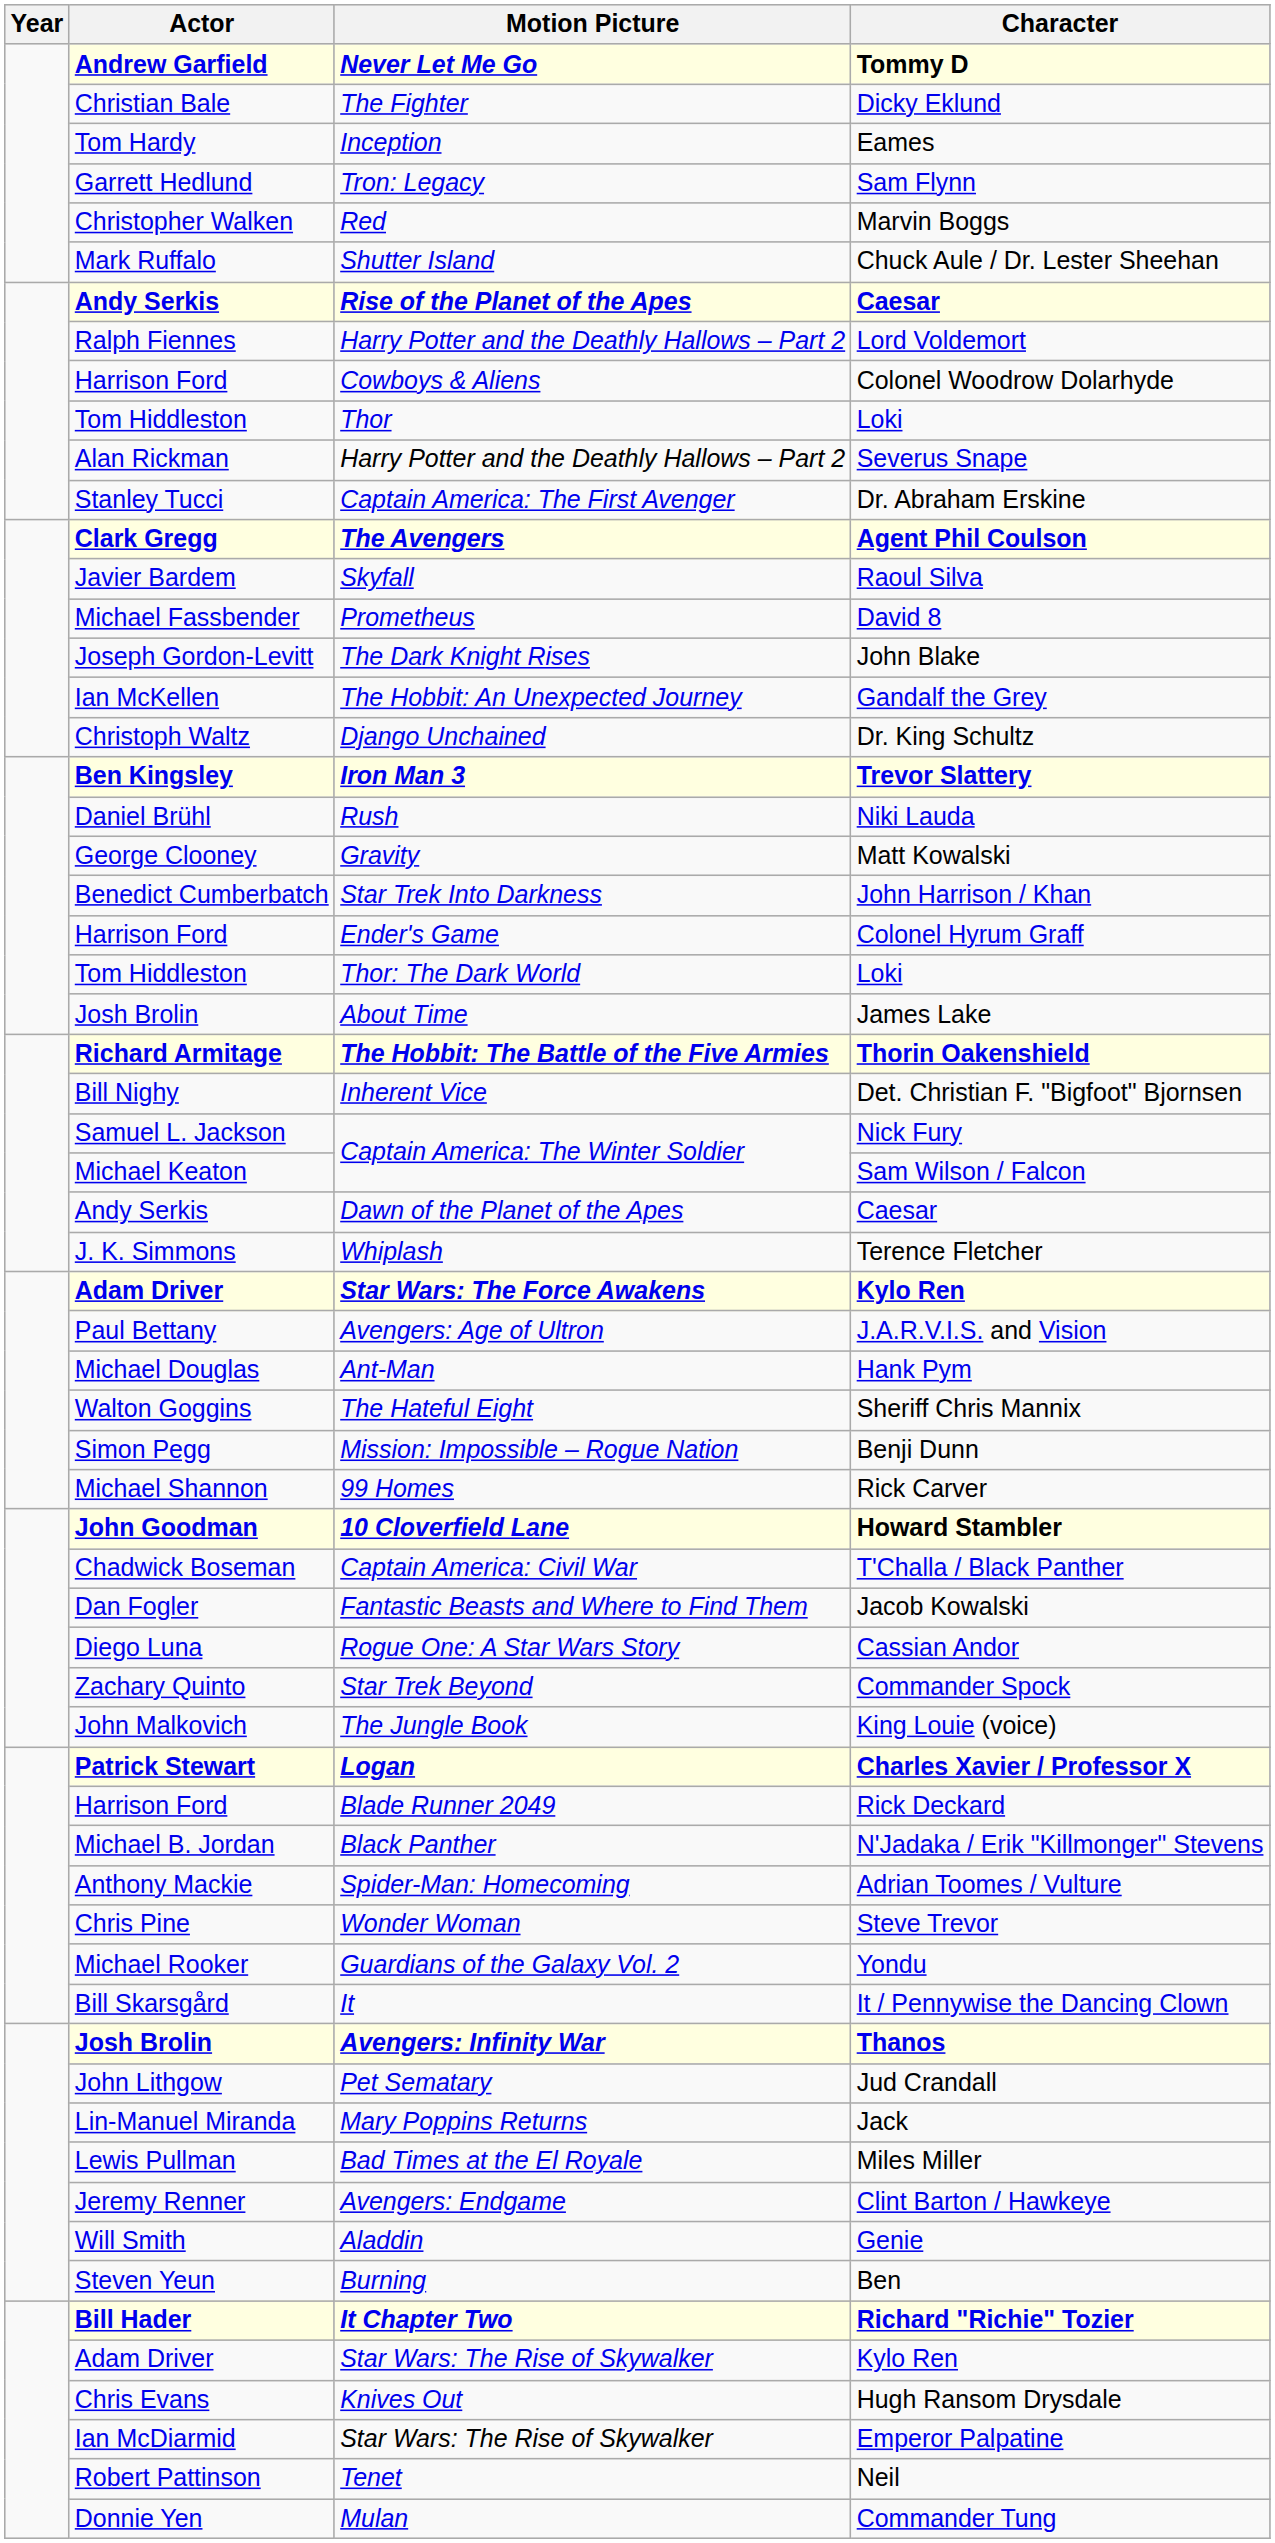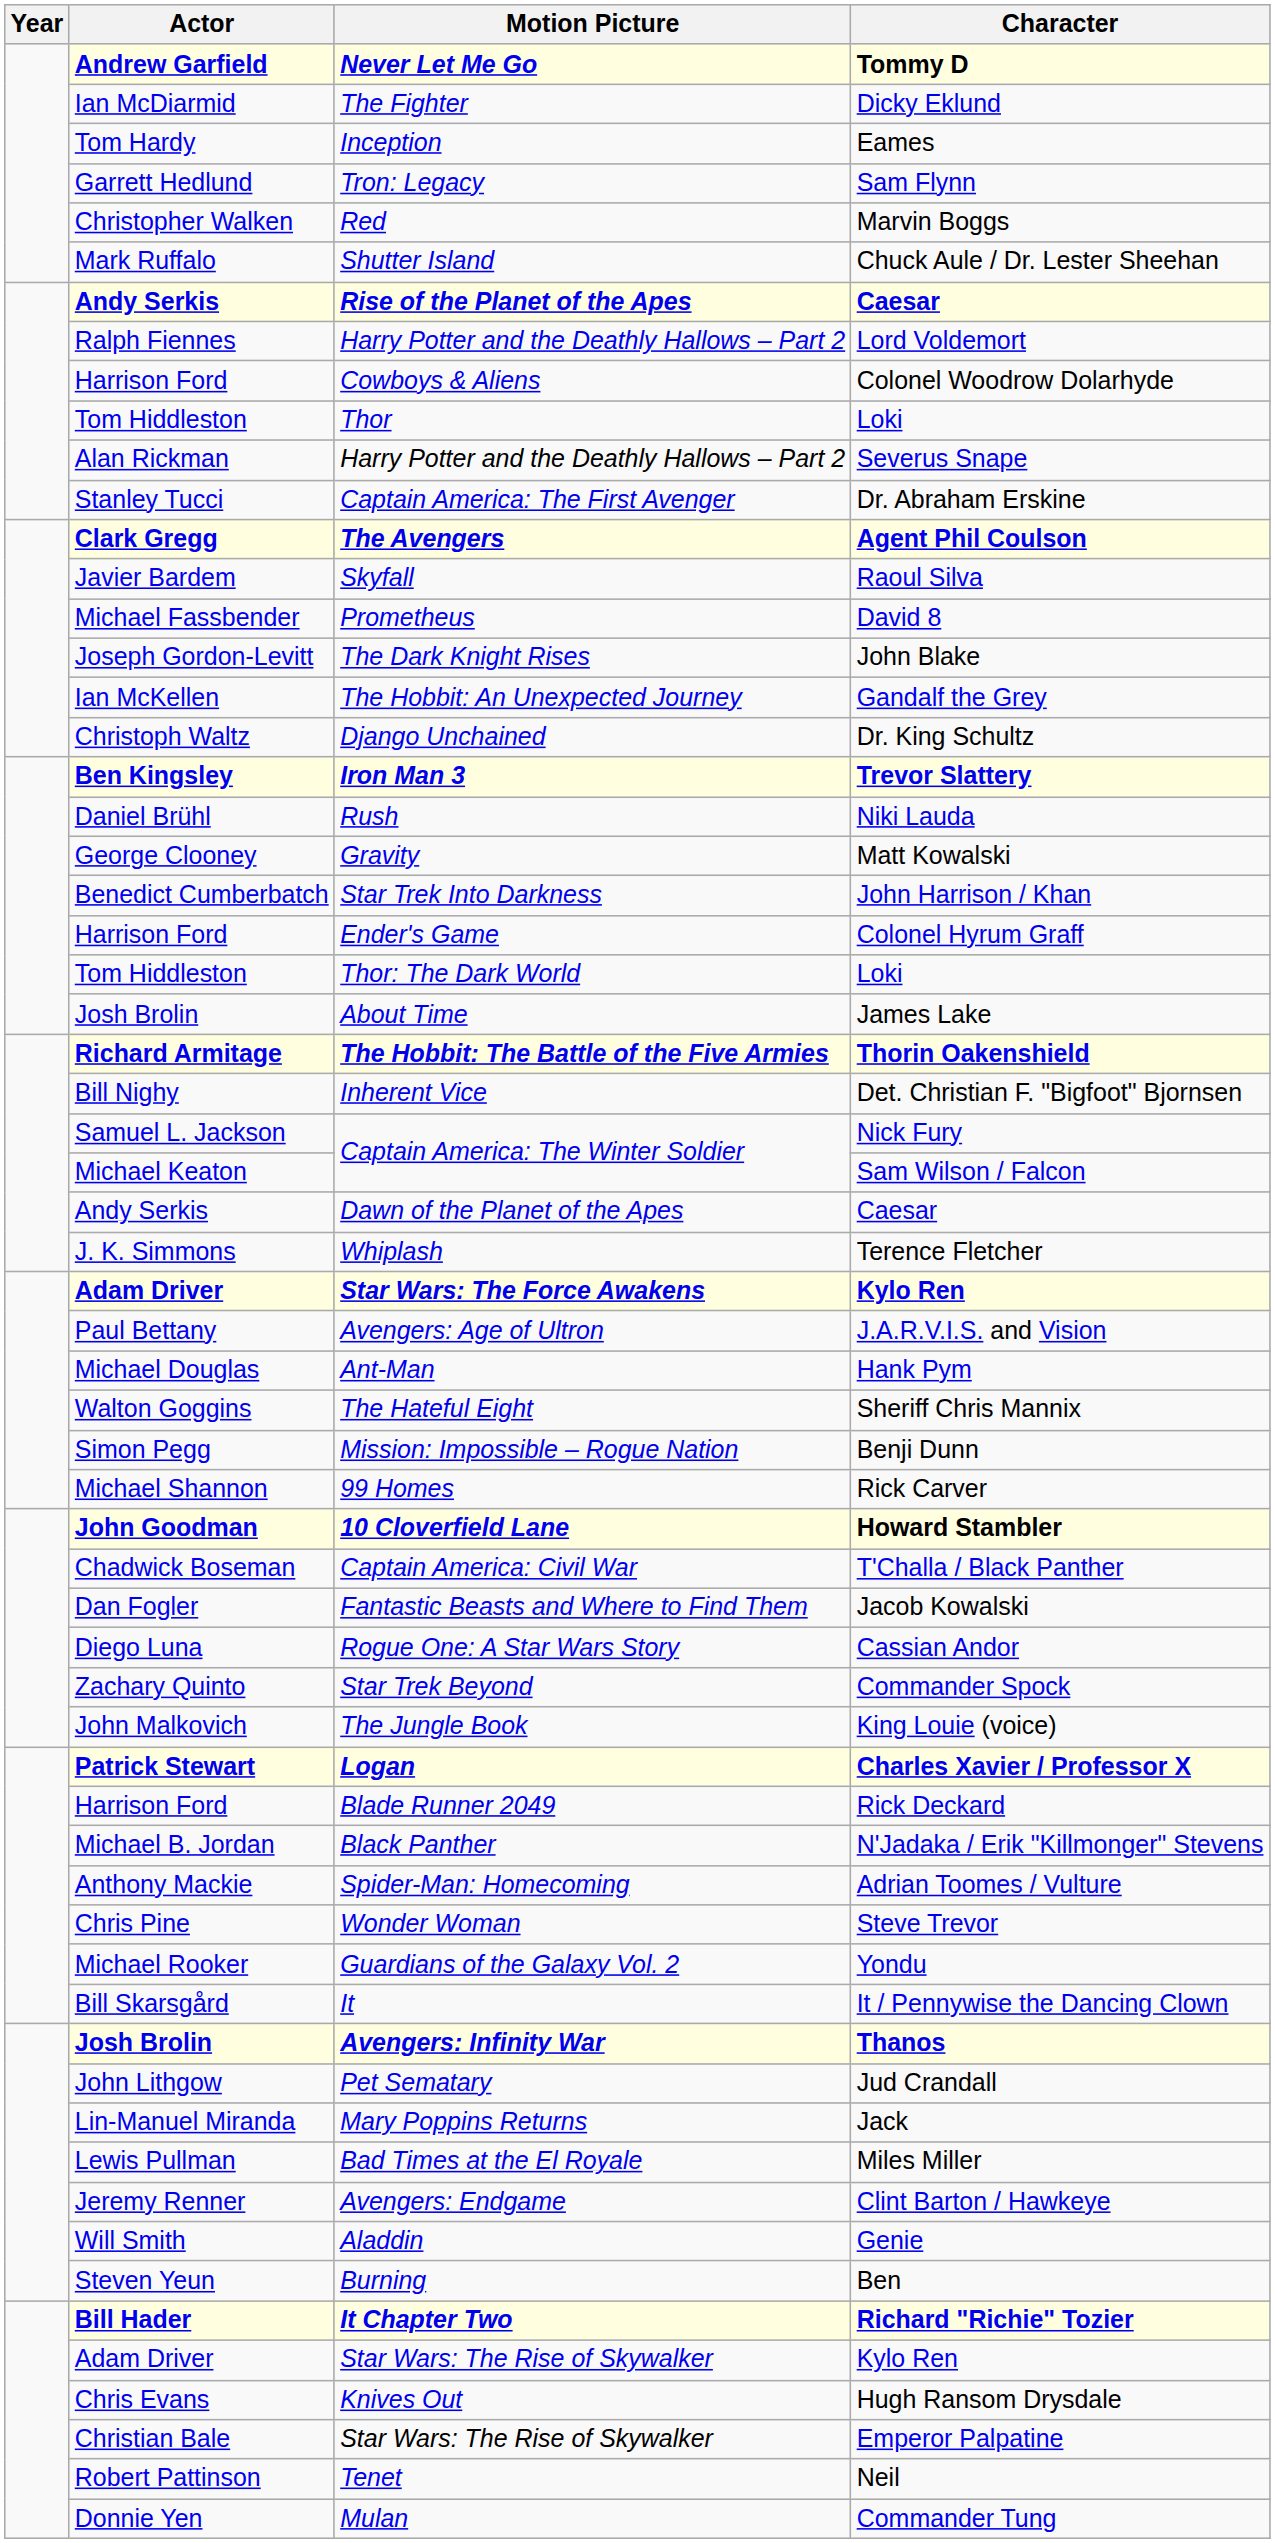 <table class="wikitable" align="centre">
 <tr>
 <th>Year</th>
 <th>Actor</th>
 <th>Motion Picture</th>
 <th>Character</th>
 </tr>
 <tr>
 <td rowspan=6></td>
 <td style="background:lightyellow"><strong><a href='#'>Andrew Garfield</a></strong></td>
 <td style="background:lightyellow"><strong><em><a href='#'>Never Let Me Go</a></em></strong></td>
 <td style="background:lightyellow"><strong>Tommy D</strong></td>
 </tr>
 <tr>
-<td><a href='#'>Christian Bale</a></td>
+<td><a href='#'>Ian McDiarmid</a></td>
 <td><em><a href='#'>The Fighter</a></em></td>
 <td><a href='#'>Dicky Eklund</a></td>
 </tr>
 <tr>
 <td><a href='#'>Tom Hardy</a></td>
 <td><em><a href='#'>Inception</a></em></td>
 <td>Eames</td>
 </tr>
 <tr>
 <td><a href='#'>Garrett Hedlund</a></td>
 <td><em><a href='#'>Tron: Legacy</a></em></td>
 <td><a href='#'>Sam Flynn</a></td>
 </tr>
 <tr>
 <td><a href='#'>Christopher Walken</a></td>
 <td><em><a href='#'>Red</a></em></td>
 <td>Marvin Boggs</td>
 </tr>
 <tr>
 <td><a href='#'>Mark Ruffalo</a></td>
 <td><em><a href='#'>Shutter Island</a></em></td>
 <td>Chuck Aule / Dr. Lester Sheehan</td>
 </tr>
 <tr>
 <td rowspan=6></td>
 <td style="background:lightyellow"><strong><a href='#'>Andy Serkis</a></strong></td>
 <td style="background:lightyellow"><strong><em><a href='#'>Rise of the Planet of the Apes</a></em></strong></td>
 <td style="background:lightyellow"><strong><a href='#'>Caesar</a></strong></td>
 </tr>
 <tr>
 <td><a href='#'>Ralph Fiennes</a></td>
 <td><em><a href='#'>Harry Potter and the Deathly Hallows – Part 2</a></em></td>
 <td><a href='#'>Lord Voldemort</a></td>
 </tr>
 <tr>
 <td><a href='#'>Harrison Ford</a></td>
 <td><em><a href='#'>Cowboys & Aliens</a></em></td>
 <td>Colonel Woodrow Dolarhyde</td>
 </tr>
 <tr>
 <td><a href='#'>Tom Hiddleston</a></td>
 <td><em><a href='#'>Thor</a></em></td>
 <td><a href='#'>Loki</a></td>
 </tr>
 <tr>
 <td><a href='#'>Alan Rickman</a></td>
 <td><em>Harry Potter and the Deathly Hallows – Part 2</em></td>
 <td><a href='#'>Severus Snape</a></td>
 </tr>
 <tr>
 <td><a href='#'>Stanley Tucci</a></td>
 <td><em><a href='#'>Captain America: The First Avenger</a></em></td>
 <td>Dr. Abraham Erskine</td>
 </tr>
 <tr>
 <td rowspan=6></td>
 <td style="background:lightyellow"><strong><a href='#'>Clark Gregg</a></strong></td>
 <td style="background:lightyellow"><strong><em><a href='#'>The Avengers</a></em></strong></td>
 <td style="background:lightyellow"><strong><a href='#'>Agent Phil Coulson</a></strong></td>
 </tr>
 <tr>
 <td><a href='#'>Javier Bardem</a></td>
 <td><em><a href='#'>Skyfall</a></em></td>
 <td><a href='#'>Raoul Silva</a></td>
 </tr>
 <tr>
 <td><a href='#'>Michael Fassbender</a></td>
 <td><em><a href='#'>Prometheus</a></em></td>
 <td><a href='#'>David 8</a></td>
 </tr>
 <tr>
 <td><a href='#'>Joseph Gordon-Levitt</a></td>
 <td><em><a href='#'>The Dark Knight Rises</a></em></td>
 <td>John Blake</td>
 </tr>
 <tr>
 <td><a href='#'>Ian McKellen</a></td>
 <td><em><a href='#'>The Hobbit: An Unexpected Journey</a></em></td>
 <td><a href='#'>Gandalf the Grey</a></td>
 </tr>
 <tr>
 <td><a href='#'>Christoph Waltz</a></td>
 <td><em><a href='#'>Django Unchained</a></em></td>
 <td>Dr. King Schultz</td>
 </tr>
 <tr>
 <td rowspan=7></td>
 <td style="background:lightyellow"><strong><a href='#'>Ben Kingsley</a></strong></td>
 <td style="background:lightyellow"><strong><em><a href='#'>Iron Man 3</a></em></strong></td>
 <td style="background:lightyellow"><strong><a href='#'>Trevor Slattery</a></strong></td>
 </tr>
 <tr>
 <td><a href='#'>Daniel Brühl</a></td>
 <td><em><a href='#'>Rush</a></em></td>
 <td><a href='#'>Niki Lauda</a></td>
 </tr>
 <tr>
 <td><a href='#'>George Clooney</a></td>
 <td><em><a href='#'>Gravity</a></em></td>
 <td>Matt Kowalski</td>
 </tr>
 <tr>
 <td><a href='#'>Benedict Cumberbatch</a></td>
 <td><em><a href='#'>Star Trek Into Darkness</a></em></td>
 <td><a href='#'>John Harrison / Khan</a></td>
 </tr>
 <tr>
 <td><a href='#'>Harrison Ford</a></td>
 <td><em><a href='#'>Ender's Game</a></em></td>
 <td><a href='#'>Colonel Hyrum Graff</a></td>
 </tr>
 <tr>
 <td><a href='#'>Tom Hiddleston</a></td>
 <td><em><a href='#'>Thor: The Dark World</a></em></td>
 <td><a href='#'>Loki</a></td>
 </tr>
 <tr>
 <td><a href='#'>Josh Brolin</a></td>
 <td><em><a href='#'>About Time</a></em></td>
 <td>James Lake</td>
 </tr>
 <tr>
 <td rowspan=6></td>
 <td style="background:lightyellow"><strong><a href='#'>Richard Armitage</a></strong></td>
 <td style="background:lightyellow"><strong><em><a href='#'>The Hobbit: The Battle of the Five Armies</a></em></strong></td>
 <td style="background:lightyellow"><strong><a href='#'>Thorin Oakenshield</a></strong></td>
 </tr>
 <tr>
 <td><a href='#'>Bill Nighy</a></td>
 <td><em><a href='#'>Inherent Vice</a></em></td>
 <td>Det. Christian F. "Bigfoot" Bjornsen</td>
 </tr>
 <tr>
 <td><a href='#'>Samuel L. Jackson</a></td>
 <td rowspan=2><em><a href='#'>Captain America: The Winter Soldier</a></em></td>
 <td><a href='#'>Nick Fury</a></td>
 </tr>
 <tr>
 <td><a href='#'>Michael Keaton</a></td>
 <td><a href='#'>Sam Wilson / Falcon</a></td>
 </tr>
 <tr>
 <td><a href='#'>Andy Serkis</a></td>
 <td><em><a href='#'>Dawn of the Planet of the Apes</a></em></td>
 <td><a href='#'>Caesar</a></td>
 </tr>
 <tr>
 <td><a href='#'>J. K. Simmons</a></td>
 <td><em><a href='#'>Whiplash</a></em></td>
 <td>Terence Fletcher</td>
 </tr>
 <tr>
 <td rowspan=6></td>
 <td style="background:lightyellow"><strong><a href='#'>Adam Driver</a></strong></td>
 <td style="background:lightyellow"><strong><em><a href='#'>Star Wars: The Force Awakens</a></em></strong></td>
 <td style="background:lightyellow"><strong><a href='#'>Kylo Ren</a></strong></td>
 </tr>
 <tr>
 <td><a href='#'>Paul Bettany</a></td>
 <td><em><a href='#'>Avengers: Age of Ultron</a></em></td>
 <td><a href='#'>J.A.R.V.I.S.</a> and <a href='#'>Vision</a></td>
 </tr>
 <tr>
 <td><a href='#'>Michael Douglas</a></td>
 <td><em><a href='#'>Ant-Man</a></em></td>
 <td><a href='#'>Hank Pym</a></td>
 </tr>
 <tr>
 <td><a href='#'>Walton Goggins</a></td>
 <td><em><a href='#'>The Hateful Eight</a></em></td>
 <td>Sheriff Chris Mannix</td>
 </tr>
 <tr>
 <td><a href='#'>Simon Pegg</a></td>
 <td><em><a href='#'>Mission: Impossible – Rogue Nation</a></em></td>
 <td>Benji Dunn</td>
 </tr>
 <tr>
 <td><a href='#'>Michael Shannon</a></td>
 <td><em><a href='#'>99 Homes</a></em></td>
 <td>Rick Carver</td>
 </tr>
 <tr>
 <td rowspan=6></td>
 <td style="background:lightyellow"><strong><a href='#'>John Goodman</a></strong></td>
 <td style="background:lightyellow"><strong><em><a href='#'>10 Cloverfield Lane</a></em></strong></td>
 <td style="background:lightyellow"><strong>Howard Stambler</strong></td>
 </tr>
 <tr>
 <td><a href='#'>Chadwick Boseman</a></td>
 <td><em><a href='#'>Captain America: Civil War</a></em></td>
 <td><a href='#'>T'Challa / Black Panther</a></td>
 </tr>
 <tr>
 <td><a href='#'>Dan Fogler</a></td>
 <td><em><a href='#'>Fantastic Beasts and Where to Find Them</a></em></td>
 <td>Jacob Kowalski</td>
 </tr>
 <tr>
 <td><a href='#'>Diego Luna</a></td>
 <td><em><a href='#'>Rogue One: A Star Wars Story</a></em></td>
 <td><a href='#'>Cassian Andor</a></td>
 </tr>
 <tr>
 <td><a href='#'>Zachary Quinto</a></td>
 <td><em><a href='#'>Star Trek Beyond</a></em></td>
 <td><a href='#'>Commander Spock</a></td>
 </tr>
 <tr>
 <td><a href='#'>John Malkovich</a></td>
 <td><em><a href='#'>The Jungle Book</a></em></td>
 <td><a href='#'>King Louie</a> (voice)</td>
 </tr>
 <tr>
 <td rowspan=7></td>
 <td style="background:lightyellow"><strong><a href='#'>Patrick Stewart</a></strong></td>
 <td style="background:lightyellow"><strong><em><a href='#'>Logan</a></em></strong></td>
 <td style="background:lightyellow"><strong><a href='#'>Charles Xavier / Professor X</a></strong></td>
 </tr>
 <tr>
 <td><a href='#'>Harrison Ford</a></td>
 <td><em><a href='#'>Blade Runner 2049</a></em></td>
 <td><a href='#'>Rick Deckard</a></td>
 </tr>
 <tr>
 <td><a href='#'>Michael B. Jordan</a></td>
 <td><em><a href='#'>Black Panther</a></em></td>
 <td><a href='#'>N'Jadaka / Erik "Killmonger" Stevens</a></td>
 </tr>
 <tr>
 <td><a href='#'>Anthony Mackie</a></td>
 <td><em><a href='#'>Spider-Man: Homecoming</a></em></td>
 <td><a href='#'>Adrian Toomes / Vulture</a></td>
 </tr>
 <tr>
 <td><a href='#'>Chris Pine</a></td>
 <td><em><a href='#'>Wonder Woman</a></em></td>
 <td><a href='#'>Steve Trevor</a></td>
 </tr>
 <tr>
 <td><a href='#'>Michael Rooker</a></td>
 <td><em><a href='#'>Guardians of the Galaxy Vol. 2</a></em></td>
 <td><a href='#'>Yondu</a></td>
 </tr>
 <tr>
 <td><a href='#'>Bill Skarsgård</a></td>
 <td><em><a href='#'>It</a></em></td>
 <td><a href='#'>It / Pennywise the Dancing Clown</a></td>
 </tr>
 <tr>
 <td rowspan=7></td>
 <td style="background:lightyellow"><strong><a href='#'>Josh Brolin</a></strong></td>
 <td style="background:lightyellow"><strong><em><a href='#'>Avengers: Infinity War</a></em></strong></td>
 <td style="background:lightyellow"><strong><a href='#'>Thanos</a></strong></td>
 </tr>
 <tr>
 <td><a href='#'>John Lithgow</a></td>
 <td><em><a href='#'>Pet Sematary</a></em></td>
 <td>Jud Crandall</td>
 </tr>
 <tr>
 <td><a href='#'>Lin-Manuel Miranda</a></td>
 <td><em><a href='#'>Mary Poppins Returns</a></em></td>
 <td>Jack</td>
 </tr>
 <tr>
 <td><a href='#'>Lewis Pullman</a></td>
 <td><em><a href='#'>Bad Times at the El Royale</a></em></td>
 <td>Miles Miller</td>
 </tr>
 <tr>
 <td><a href='#'>Jeremy Renner</a></td>
 <td><em><a href='#'>Avengers: Endgame</a></em></td>
 <td><a href='#'>Clint Barton / Hawkeye</a></td>
 </tr>
 <tr>
 <td><a href='#'>Will Smith</a></td>
 <td><em><a href='#'>Aladdin</a></em></td>
 <td><a href='#'>Genie</a></td>
 </tr>
 <tr>
 <td><a href='#'>Steven Yeun</a></td>
 <td><em><a href='#'>Burning</a></em></td>
 <td>Ben</td>
 </tr>
 <tr>
 <td rowspan=7></td>
 <td style="background:lightyellow"><strong><a href='#'>Bill Hader</a></strong></td>
 <td style="background:lightyellow"><strong><em><a href='#'>It Chapter Two</a></em></strong></td>
 <td style="background:lightyellow"><strong><a href='#'>Richard "Richie" Tozier</a></strong></td>
 </tr>
 <tr>
 <td><a href='#'>Adam Driver</a></td>
 <td><em><a href='#'>Star Wars: The Rise of Skywalker</a></em></td>
 <td><a href='#'>Kylo Ren</a></td>
 </tr>
 <tr>
 <td><a href='#'>Chris Evans</a></td>
 <td><em><a href='#'>Knives Out</a></em></td>
 <td>Hugh Ransom Drysdale</td>
 </tr>
 <tr>
-<td><a href='#'>Ian McDiarmid</a></td>
+<td><a href='#'>Christian Bale</a></td>
 <td><em>Star Wars: The Rise of Skywalker</em></td>
 <td><a href='#'>Emperor Palpatine</a></td>
 </tr>
 <tr>
 <td><a href='#'>Robert Pattinson</a></td>
 <td><em><a href='#'>Tenet</a></em></td>
 <td>Neil</td>
 </tr>
 <tr>
 <td><a href='#'>Donnie Yen</a></td>
 <td><em><a href='#'>Mulan</a></em></td>
 <td><a href='#'>Commander Tung</a></td>
 </tr>
 </table>
